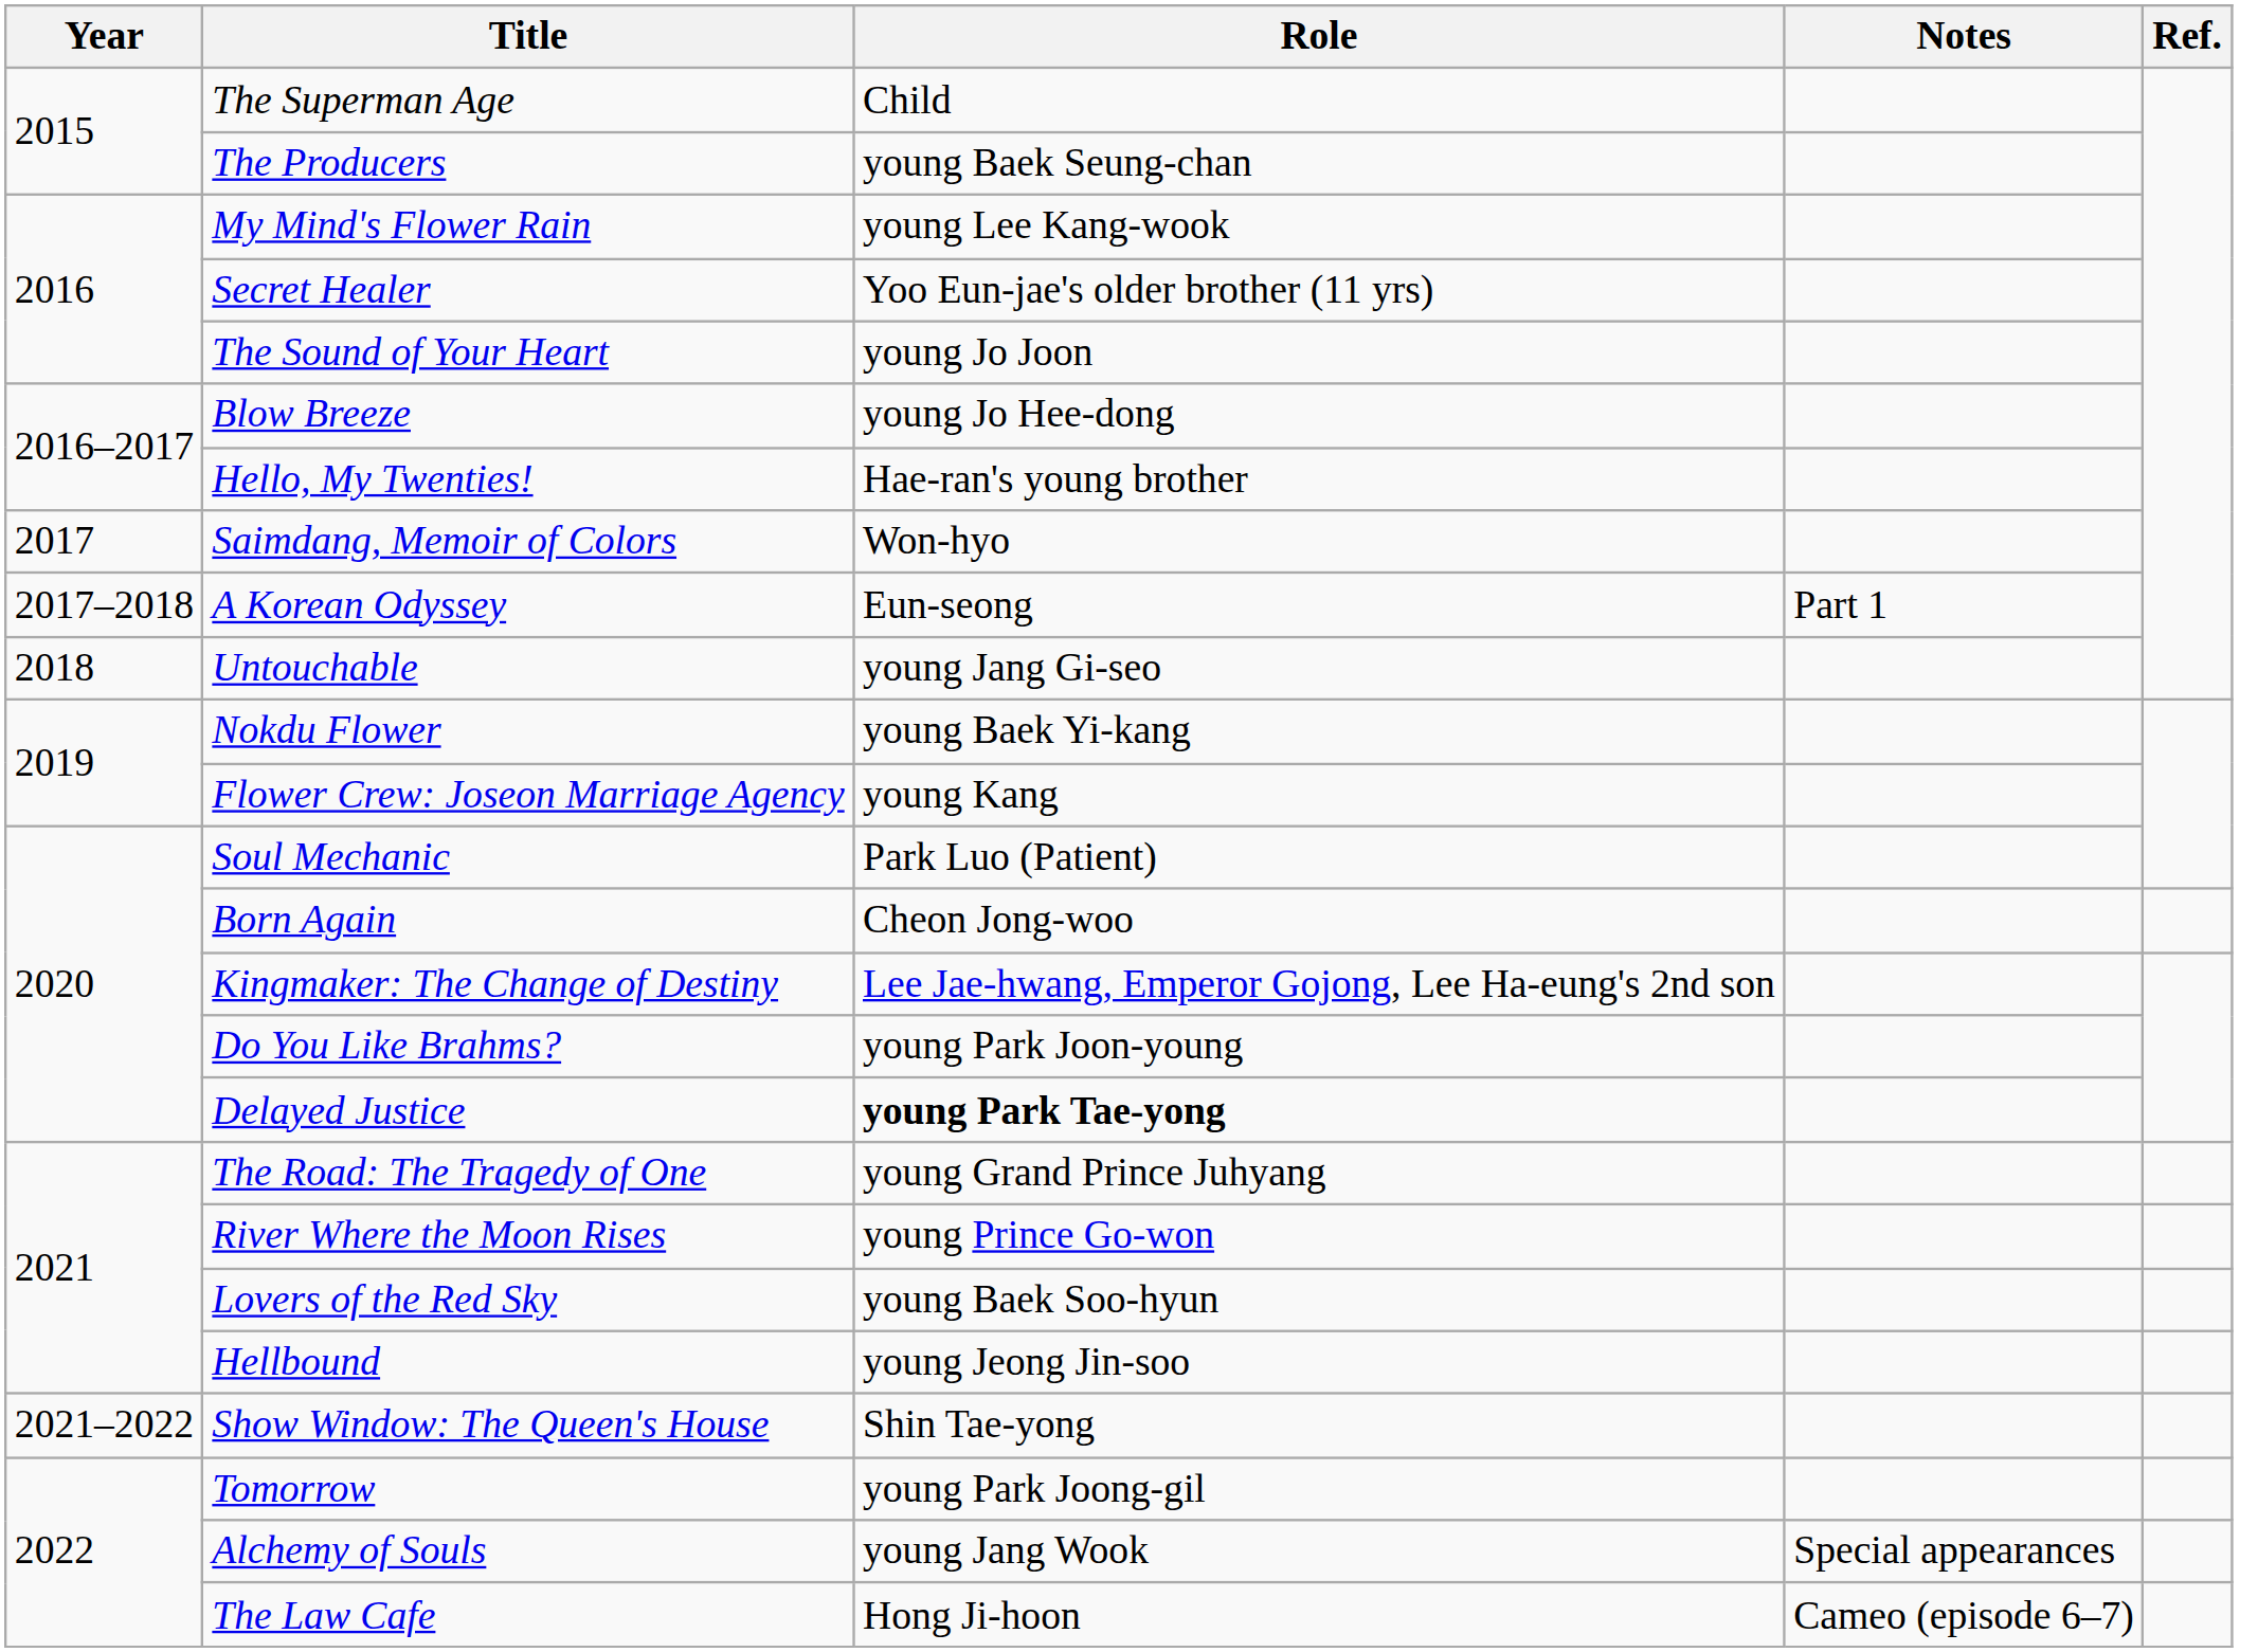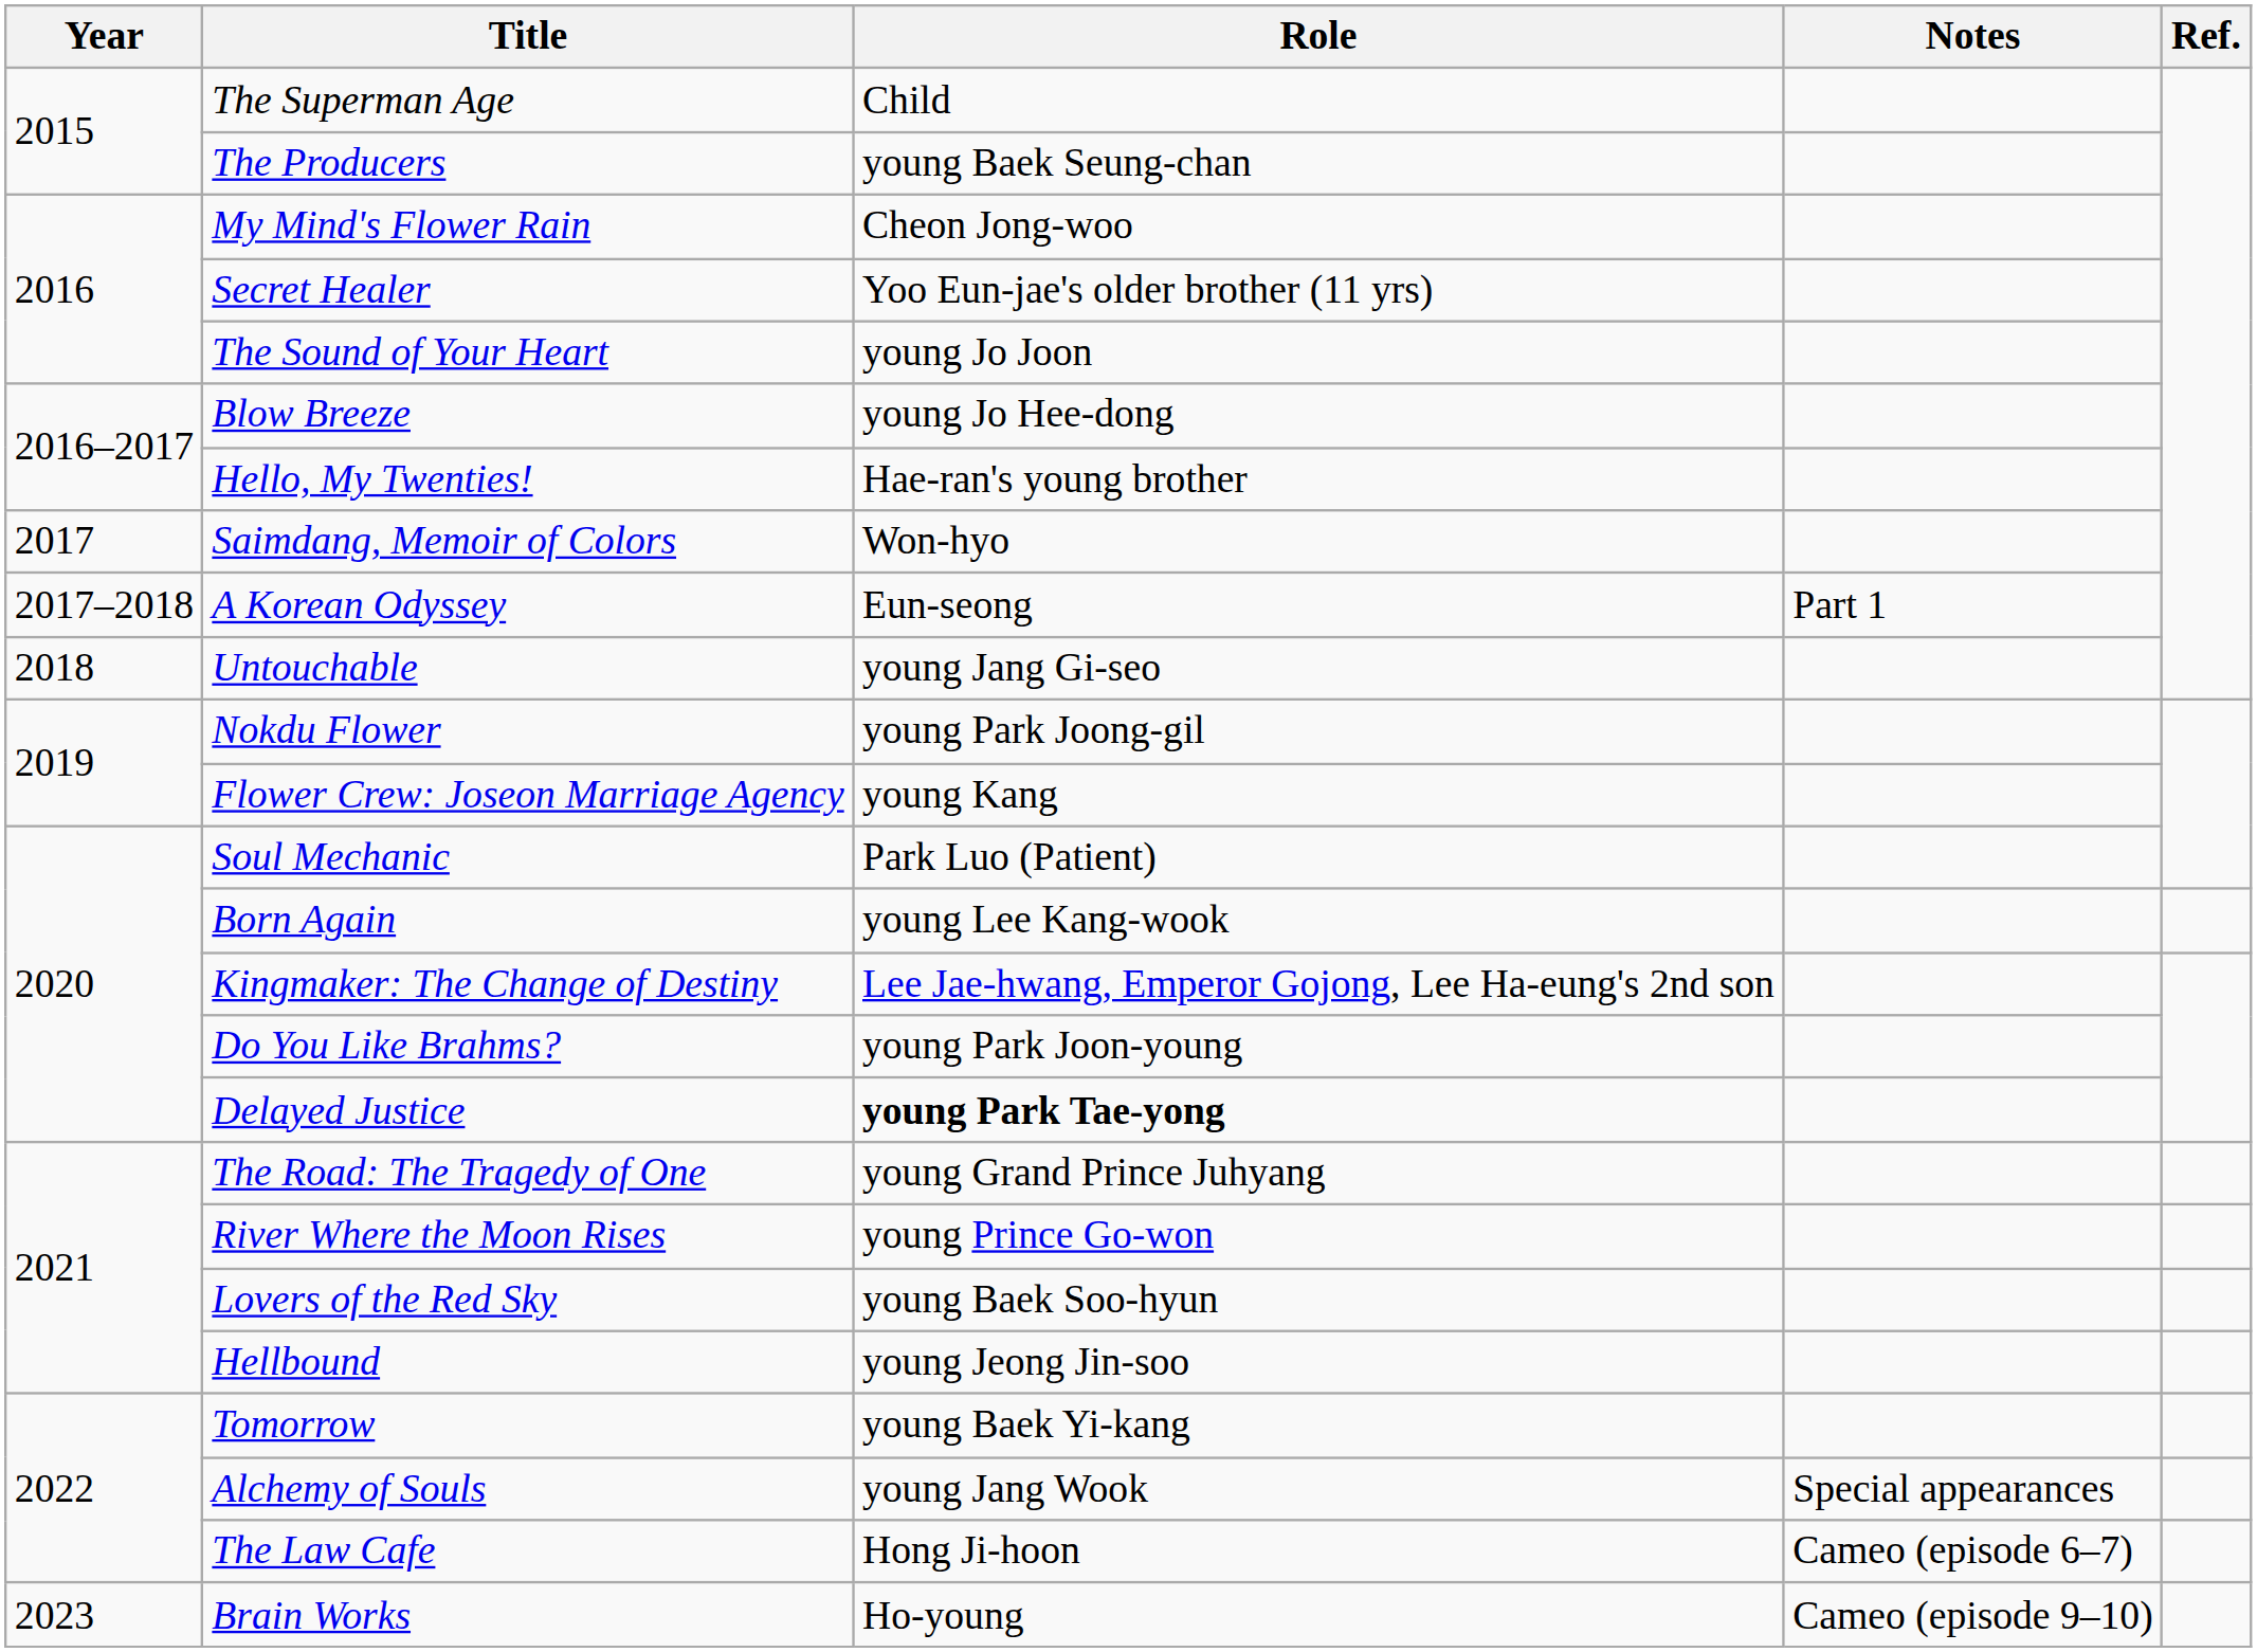 <table class="wikitable sortable">
 <tr>
 <th>Year</th>
 <th>Title</th>
 <th>Role</th>
 <th class="unsortable">Notes</th>
 <th class="unsortable">Ref.</th>
 </tr>
 <tr>
 <td rowspan="2">2015</td>
 <td><em>The Superman Age</em></td>
 <td>Child</td>
 <td></td>
 <td rowspan=10></td>
 </tr>
 <tr>
 <td><em><a href='#'>The Producers</a></em></td>
 <td>young Baek Seung-chan</td>
 <td></td>
 </tr>
 <tr>
 <td rowspan="3">2016</td>
 <td><em><a href='#'>My Mind's Flower Rain</a></em></td>
-<td>young Lee Kang-wook</td>
+<td>Cheon Jong-woo</td>
 <td></td>
 </tr>
 <tr>
 <td><em><a href='#'>Secret Healer</a></em></td>
 <td>Yoo Eun-jae's older brother (11 yrs)</td>
 <td></td>
 </tr>
 <tr>
 <td><em><a href='#'>The Sound of Your Heart</a></em></td>
 <td>young Jo Joon</td>
 <td></td>
 </tr>
 <tr>
 <td rowspan=2>2016–2017</td>
 <td><em><a href='#'>Blow Breeze</a></em></td>
 <td>young Jo Hee-dong</td>
 <td></td>
 </tr>
 <tr>
 <td><em><a href='#'>Hello, My Twenties!</a></em></td>
 <td>Hae-ran's young brother</td>
 <td></td>
 </tr>
 <tr>
 <td>2017</td>
 <td><em><a href='#'>Saimdang, Memoir of Colors</a></em></td>
 <td>Won-hyo</td>
 <td></td>
 </tr>
 <tr>
 <td>2017–2018</td>
 <td><em><a href='#'>A Korean Odyssey</a></em></td>
 <td>Eun-seong</td>
 <td>Part 1</td>
 </tr>
 <tr>
 <td>2018</td>
 <td><em><a href='#'>Untouchable</a></em></td>
 <td>young Jang Gi-seo</td>
 <td></td>
 </tr>
 <tr>
 <td rowspan="2">2019</td>
 <td><em><a href='#'>Nokdu Flower</a></em></td>
-<td>young Baek Yi-kang</td>
+<td>young Park Joong-gil</td>
 <td></td>
 <td rowspan=3></td>
 </tr>
 <tr>
 <td><em><a href='#'>Flower Crew: Joseon Marriage Agency</a></em></td>
 <td>young Kang</td>
 <td></td>
 </tr>
 <tr>
 <td rowspan="5">2020</td>
 <td><em><a href='#'>Soul Mechanic</a></em></td>
 <td>Park Luo (Patient)</td>
 <td></td>
 </tr>
 <tr>
 <td><em><a href='#'>Born Again</a></em></td>
-<td>Cheon Jong-woo</td>
+<td>young Lee Kang-wook</td>
 <td></td>
 <td></td>
 </tr>
 <tr>
 <td><em><a href='#'>Kingmaker: The Change of Destiny</a></em></td>
 <td><a href='#'>Lee Jae-hwang, Emperor Gojong</a>, Lee Ha-eung's 2nd son</td>
 <td></td>
 <td rowspan=3></td>
 </tr>
 <tr>
 <td><em><a href='#'>Do You Like Brahms?</a></em></td>
 <td>young Park Joon-young</td>
 <td></td>
 </tr>
 <tr>
 <td><em><a href='#'>Delayed Justice</a></em></td>
 <td><strong>young Park Tae-yong</strong></td>
 <td></td>
 </tr>
 <tr>
 <td rowspan="4">2021</td>
 <td><em><a href='#'>The Road: The Tragedy of One</a></em></td>
 <td>young Grand Prince Juhyang</td>
 <td></td>
 <td></td>
 </tr>
 <tr>
 <td><em><a href='#'>River Where the Moon Rises</a></em></td>
 <td>young <a href='#'>Prince Go-won</a></td>
 <td></td>
 <td></td>
 </tr>
 <tr>
 <td><em><a href='#'>Lovers of the Red Sky</a></em></td>
 <td>young Baek Soo-hyun</td>
 <td></td>
 <td></td>
 </tr>
 <tr>
 <td><em><a href='#'>Hellbound</a></em></td>
 <td>young Jeong Jin-soo</td>
 <td></td>
 <td></td>
 </tr>
 <tr>
-<td>2021–2022</td>
-<td><em><a href='#'>Show Window: The Queen's House</a></em></td>
-<td>Shin Tae-yong</td>
-<td></td>
-<td></td>
-</tr>
-<tr>
 <td rowspan=3>2022</td>
 <td><em><a href='#'>Tomorrow</a></em></td>
-<td>young Park Joong-gil</td>
+<td>young Baek Yi-kang</td>
 <td></td>
 <td></td>
 </tr>
 <tr>
 <td><em><a href='#'>Alchemy of Souls</a></em></td>
 <td>young Jang Wook</td>
 <td>Special appearances</td>
 <td></td>
 </tr>
 <tr>
 <td><em><a href='#'>The Law Cafe</a></em></td>
 <td>Hong Ji-hoon</td>
 <td>Cameo (episode 6–7)</td>
 <td></td>
 </tr>
+<tr>
+<td>2023</td>
+<td><em><a href='#'>Brain Works</a></em></td>
+<td>Ho-young</td>
+<td>Cameo (episode 9–10)</td>
+<td></td>
+</tr>
 </table>
